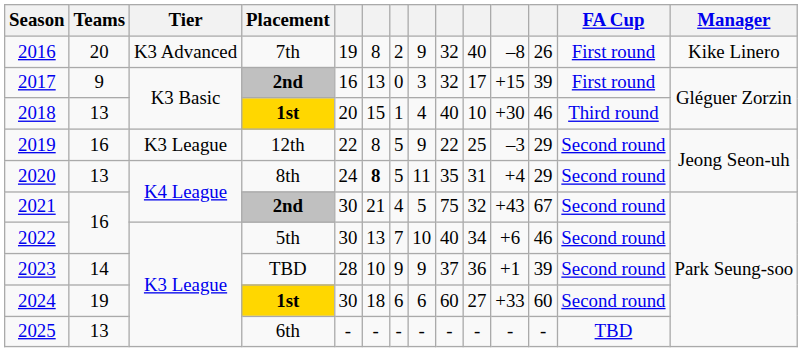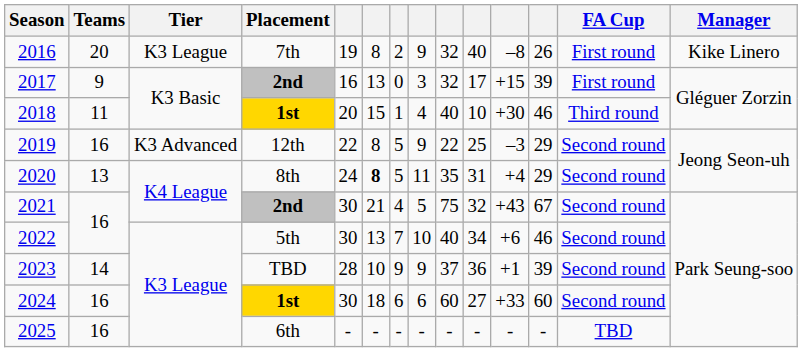 <table class="wikitable" style="text-align: center; font-size:90%;">
 <tr>
 <th>Season</th>
 <th>Teams</th>
 <th>Tier</th>
 <th>Placement</th>
 <th></th>
 <th></th>
 <th></th>
 <th></th>
 <th></th>
 <th></th>
 <th></th>
 <th></th>
 <th><a href='#'>FA Cup</a></th>
 <th><a href='#'>Manager</a></th>
 </tr>
 <tr>
 <td><a href='#'>2016</a></td>
 <td>20</td>
-<td>K3 Advanced</td>
+<td>K3 League</td>
 <td>7th</td>
 <td>19</td>
 <td>8</td>
 <td>2</td>
 <td>9</td>
 <td>32</td>
 <td>40</td>
 <td align=right>–8</td>
 <td>26</td>
 <td><a href='#'>First round</a></td>
 <td>Kike Linero</td>
 </tr>
 <tr>
 <td><a href='#'>2017</a></td>
 <td>9</td>
 <td rowspan="2">K3 Basic</td>
 <td bgcolor=silver><strong>2nd</strong></td>
 <td>16</td>
 <td>13</td>
 <td>0</td>
 <td>3</td>
 <td>32</td>
 <td>17</td>
 <td align=right>+15</td>
 <td>39</td>
 <td><a href='#'>First round</a></td>
 <td rowspan="2">Gléguer Zorzin</td>
 </tr>
 <tr>
 <td><a href='#'>2018</a></td>
-<td>13</td>
+<td>11</td>
 <td bgcolor=gold><strong>1st</strong></td>
 <td>20</td>
 <td>15</td>
 <td>1</td>
 <td>4</td>
 <td>40</td>
 <td>10</td>
 <td align=right>+30</td>
 <td>46</td>
 <td><a href='#'>Third round</a></td>
 </tr>
 <tr>
 <td><a href='#'>2019</a></td>
 <td>16</td>
-<td>K3 League</td>
+<td>K3 Advanced</td>
 <td>12th</td>
 <td>22</td>
 <td>8</td>
 <td>5</td>
 <td>9</td>
 <td>22</td>
 <td>25</td>
 <td align=right>–3</td>
 <td>29</td>
 <td><a href='#'>Second round</a></td>
 <td rowspan="2" align=center>Jeong Seon-uh</td>
 </tr>
 <tr>
 <td><a href='#'>2020</a></td>
 <td>13</td>
 <td rowspan="2"><a href='#'>K4 League</a></td>
 <td>8th</td>
 <td>24</td>
 <td><strong>8</strong></td>
 <td>5</td>
 <td>11</td>
 <td>35</td>
 <td>31</td>
 <td align=right>+4</td>
 <td>29</td>
 <td><a href='#'>Second round</a></td>
 </tr>
 <tr>
 <td><a href='#'>2021</a></td>
 <td rowspan="2">16</td>
 <td bgcolor=silver><strong>2nd</strong></td>
 <td>30</td>
 <td>21</td>
 <td>4</td>
 <td>5</td>
 <td>75</td>
 <td>32</td>
 <td align=right>+43</td>
 <td>67</td>
 <td><a href='#'>Second round</a></td>
 <td rowspan="5">Park Seung-soo</td>
 </tr>
 <tr>
 <td><a href='#'>2022</a></td>
 <td rowspan="4"><a href='#'>K3 League</a></td>
 <td>5th</td>
 <td>30</td>
 <td>13</td>
 <td>7</td>
 <td>10</td>
 <td>40</td>
 <td>34</td>
 <td>+6</td>
 <td>46</td>
 <td><a href='#'>Second round</a></td>
 </tr>
 <tr>
 <td><a href='#'>2023</a></td>
 <td>14</td>
 <td>TBD</td>
 <td>28</td>
 <td>10</td>
 <td>9</td>
 <td>9</td>
 <td>37</td>
 <td>36</td>
 <td>+1</td>
 <td>39</td>
 <td><a href='#'>Second round</a></td>
 </tr>
 <tr>
 <td><a href='#'>2024</a></td>
-<td>19</td>
+<td>16</td>
 <td bgcolor=gold><strong>1st</strong></td>
 <td>30</td>
 <td>18</td>
 <td>6</td>
 <td>6</td>
 <td>60</td>
 <td>27</td>
 <td>+33</td>
 <td>60</td>
 <td><a href='#'>Second round</a></td>
 </tr>
 <tr>
 <td><a href='#'>2025</a></td>
-<td>13</td>
+<td>16</td>
 <td>6th</td>
 <td>-</td>
 <td>-</td>
 <td>-</td>
 <td>-</td>
 <td>-</td>
 <td>-</td>
 <td>-</td>
 <td>-</td>
 <td><a href='#'>TBD</a></td>
 </tr>
 </table>
